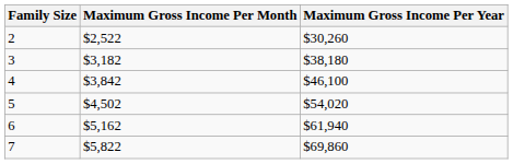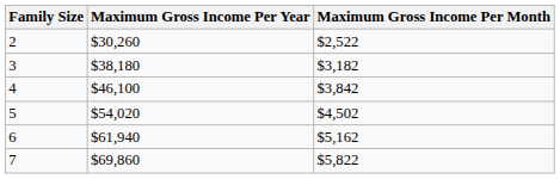 <table class="wikitable">
 <tr>
 <th>Family Size</th>
+<th>Maximum Gross Income Per Year</th>
 <th>Maximum Gross Income Per Month</th>
-<th>Maximum Gross Income Per Year</th>
 </tr>
 <tr>
 <td>2</td>
+<td>$30,260</td>
 <td>$2,522</td>
-<td>$30,260</td>
 </tr>
 <tr>
 <td>3</td>
+<td>$38,180</td>
 <td>$3,182</td>
-<td>$38,180</td>
 </tr>
 <tr>
 <td>4</td>
+<td>$46,100</td>
 <td>$3,842</td>
-<td>$46,100</td>
 </tr>
 <tr>
 <td>5</td>
+<td>$54,020</td>
 <td>$4,502</td>
-<td>$54,020</td>
 </tr>
 <tr>
 <td>6</td>
+<td>$61,940</td>
 <td>$5,162</td>
-<td>$61,940</td>
 </tr>
 <tr>
 <td>7</td>
+<td>$69,860</td>
 <td>$5,822</td>
-<td>$69,860</td>
 </tr>
 </table>
